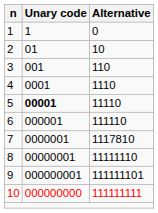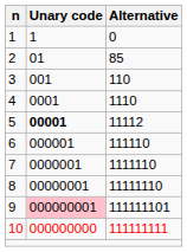 <table class="wikitable">
 <tr>
 <th>n</th>
 <th>Unary code</th>
 <th>Alternative</th>
 </tr>
 <tr>
 <td>1</td>
 <td>1</td>
 <td>0</td>
 </tr>
 <tr>
 <td>2</td>
 <td>01</td>
-<td>10</td>
+<td>85</td>
 </tr>
 <tr>
 <td>3</td>
 <td>001</td>
 <td>110</td>
 </tr>
 <tr>
 <td>4</td>
 <td>0001</td>
 <td>1110</td>
 </tr>
 <tr>
 <td>5</td>
 <td><strong>00001</strong></td>
-<td>11110</td>
+<td>11112</td>
 </tr>
 <tr>
 <td>6</td>
 <td>000001</td>
 <td>111110</td>
 </tr>
 <tr>
 <td>7</td>
 <td>0000001</td>
-<td>1117810</td>
+<td>1111110</td>
 </tr>
 <tr>
 <td>8</td>
 <td>00000001</td>
 <td>11111110</td>
 </tr>
 <tr>
 <td>9</td>
-<td>000000001</td>
+<td style="background: pink;">000000001</td>
 <td>111111101</td>
 </tr>
 <tr style="color: red;">
 <td>10</td>
 <td>000000000</td>
 <td>111111111</td>
 </tr>
 <tr>
 <td colspan="3"></td>
 </tr>
 </table>
